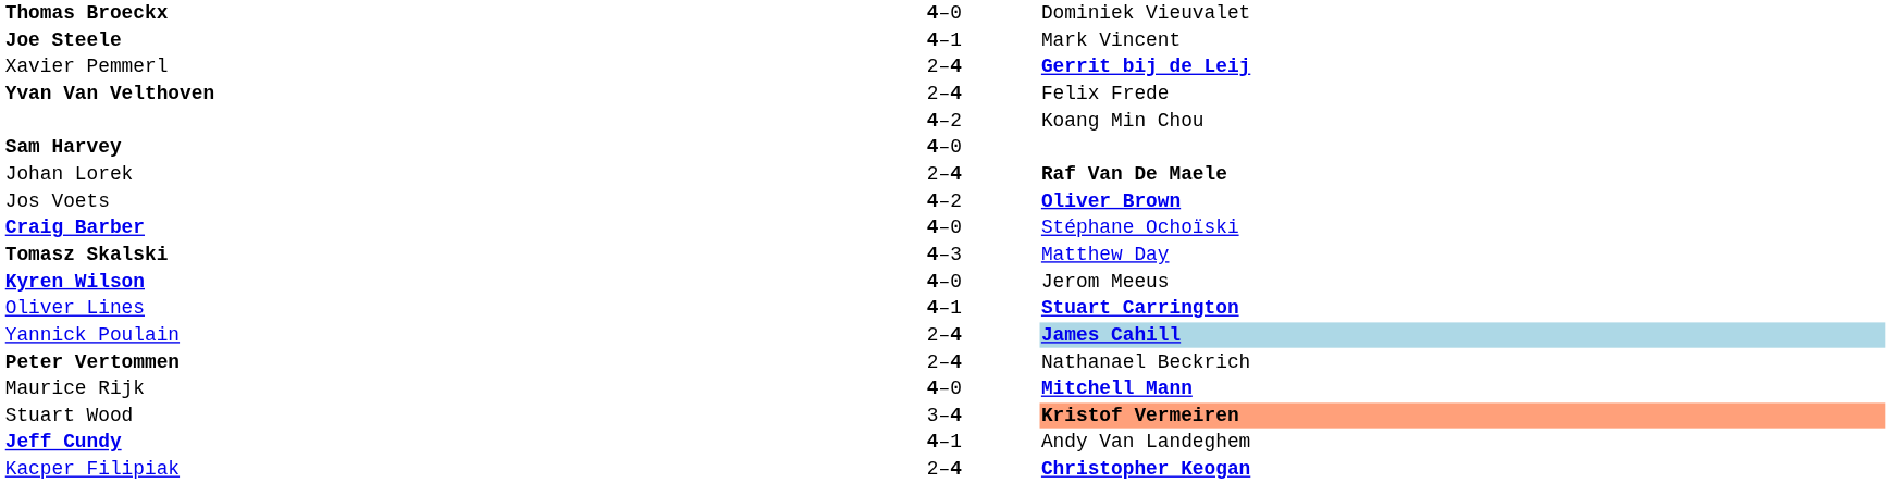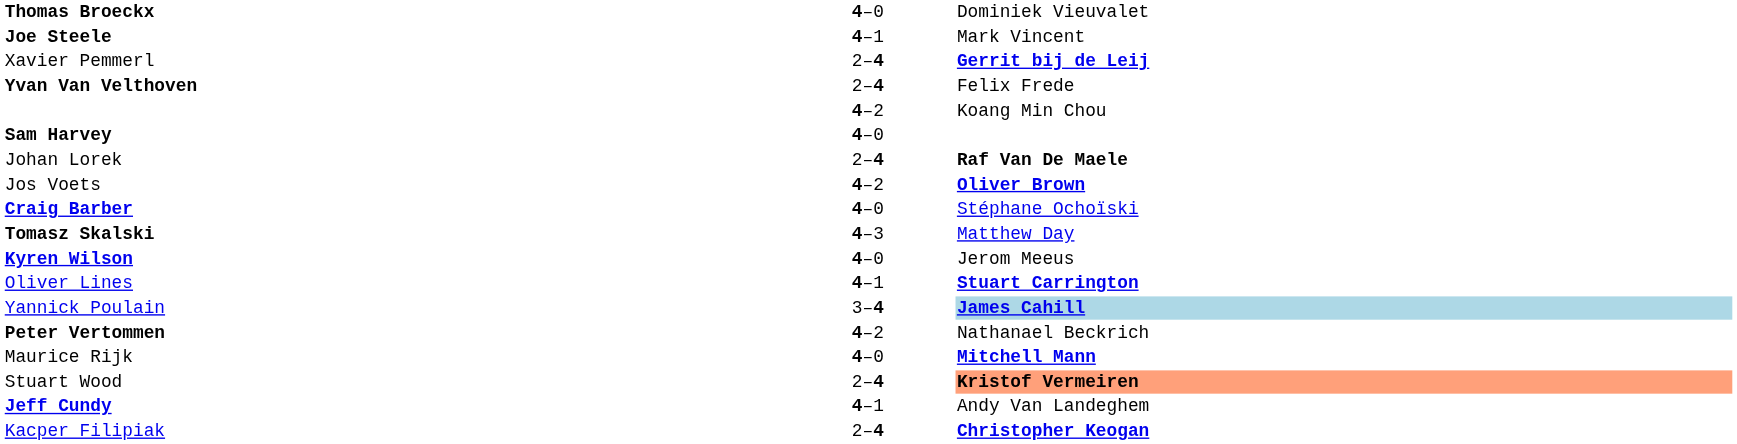 <table width="100%" cellspacing="1">
 <tr>
 <th width=45%></th>
 <th width=10%></th>
 <th width=45%></th>
 </tr>
 <tr>
 <td> <strong>Thomas Broeckx</strong></td>
 <td align="center"><strong>4</strong>–0</td>
 <td> Dominiek Vieuvalet</td>
 </tr>
 <tr>
 <td> <strong>Joe Steele</strong></td>
 <td align="center"><strong>4</strong>–1</td>
 <td> Mark Vincent</td>
 </tr>
 <tr>
 <td> Xavier Pemmerl</td>
 <td align="center">2–<strong>4</strong></td>
 <td> <strong><a href='#'>Gerrit bij de Leij</a></strong></td>
 </tr>
 <tr>
 <td> <strong>Yvan Van Velthoven</strong></td>
 <td align="center">2–<strong>4</strong></td>
 <td> Felix Frede</td>
 </tr>
 <tr>
 <td></td>
 <td align="center"><strong>4</strong>–2</td>
 <td> Koang Min Chou</td>
 </tr>
 <tr>
 <td> <strong>Sam Harvey</strong></td>
 <td align="center"><strong>4</strong>–0</td>
 <td></td>
 </tr>
 <tr>
 <td> Johan Lorek</td>
 <td align="center">2–<strong>4</strong></td>
 <td> <strong>Raf Van De Maele</strong></td>
 </tr>
 <tr>
 <td> Jos Voets</td>
 <td align="center"><strong>4</strong>–2</td>
 <td> <strong><a href='#'>Oliver Brown</a></strong></td>
 </tr>
 <tr>
 <td> <strong><a href='#'>Craig Barber</a></strong></td>
 <td align="center"><strong>4</strong>–0</td>
 <td> <a href='#'>Stéphane Ochoïski</a></td>
 </tr>
 <tr>
 <td> <strong>Tomasz Skalski</strong></td>
 <td align="center"><strong>4</strong>–3</td>
 <td> <a href='#'>Matthew Day</a></td>
 </tr>
 <tr>
 <td> <strong><a href='#'>Kyren Wilson</a></strong></td>
 <td align="center"><strong>4</strong>–0</td>
 <td> Jerom Meeus</td>
 </tr>
 <tr>
 <td> <a href='#'>Oliver Lines</a></td>
 <td align="center"><strong>4</strong>–1</td>
 <td> <strong><a href='#'>Stuart Carrington</a></strong></td>
 </tr>
 <tr>
 <td> <a href='#'>Yannick Poulain</a></td>
-<td align="center">2–<strong>4</strong></td>
+<td align="center">3–<strong>4</strong></td>
 <td style="background: lightblue;"> <strong><a href='#'>James Cahill</a></strong></td>
 </tr>
 <tr>
 <td> <strong>Peter Vertommen</strong></td>
-<td align="center">2–<strong>4</strong></td>
+<td align="center"><strong>4</strong>–2</td>
 <td> Nathanael Beckrich</td>
 </tr>
 <tr>
 <td> Maurice Rijk</td>
 <td align="center"><strong>4</strong>–0</td>
 <td> <strong><a href='#'>Mitchell Mann</a></strong></td>
 </tr>
 <tr>
 <td> Stuart Wood</td>
-<td align="center">3–<strong>4</strong></td>
+<td align="center">2–<strong>4</strong></td>
 <td style="background: lightsalmon;"> <strong>Kristof Vermeiren</strong></td>
 </tr>
 <tr>
 <td> <strong><a href='#'>Jeff Cundy</a></strong></td>
 <td align="center"><strong>4</strong>–1</td>
 <td> Andy Van Landeghem</td>
 </tr>
 <tr>
 <td> <a href='#'>Kacper Filipiak</a></td>
 <td align="center">2–<strong>4</strong></td>
 <td> <strong><a href='#'>Christopher Keogan</a></strong></td>
 </tr>
 </table>
